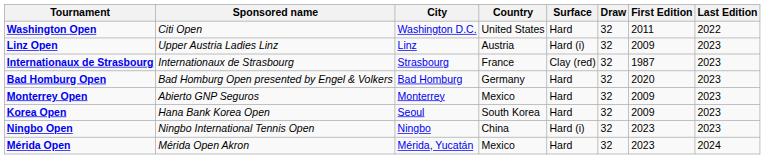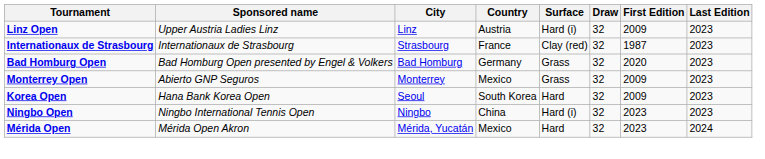 <table class="wikitable sortable" style="font-size:90%">
 <tr style="background:#efefef;">
 <th>Tournament</th>
 <th>Sponsored name</th>
 <th>City</th>
 <th>Country</th>
 <th>Surface</th>
 <th>Draw</th>
 <th>First Edition</th>
 <th>Last Edition</th>
-</tr>
-<tr>
-<td><strong><a href='#'>Washington Open</a></strong></td>
-<td><em>Citi Open</em></td>
-<td><a href='#'>Washington D.C.</a></td>
-<td> United States</td>
-<td>Hard</td>
-<td>32</td>
-<td>2011</td>
-<td>2022</td>
 </tr>
 <tr>
 <td><strong><a href='#'>Linz Open</a></strong></td>
 <td><em>Upper Austria Ladies Linz</em></td>
 <td><a href='#'>Linz</a></td>
 <td> Austria</td>
 <td>Hard (i)</td>
 <td>32</td>
 <td>2009</td>
 <td>2023</td>
 </tr>
 <tr>
 <td><strong><a href='#'>Internationaux de Strasbourg</a></strong></td>
 <td><em>Internationaux de Strasbourg</em></td>
 <td><a href='#'>Strasbourg</a></td>
 <td> France</td>
 <td>Clay (red)</td>
 <td>32</td>
 <td>1987</td>
 <td>2023</td>
 </tr>
 <tr>
 <td><strong><a href='#'>Bad Homburg Open</a></strong></td>
 <td><em>Bad Homburg Open presented by Engel & Volkers</em></td>
 <td><a href='#'>Bad Homburg</a></td>
 <td> Germany</td>
-<td>Hard</td>
+<td>Grass</td>
 <td>32</td>
 <td>2020</td>
 <td>2023</td>
 </tr>
 <tr>
 <td><strong><a href='#'>Monterrey Open</a></strong></td>
 <td><em>Abierto GNP Seguros</em></td>
 <td><a href='#'>Monterrey</a></td>
 <td> Mexico</td>
-<td>Hard</td>
+<td>Grass</td>
 <td>32</td>
 <td>2009</td>
 <td>2023</td>
 </tr>
 <tr>
 <td><strong><a href='#'>Korea Open</a></strong></td>
 <td><em>Hana Bank Korea Open</em></td>
 <td><a href='#'>Seoul</a></td>
 <td> South Korea</td>
 <td>Hard</td>
 <td>32</td>
 <td>2009</td>
 <td>2023</td>
 </tr>
 <tr>
 <td><strong><a href='#'>Ningbo Open</a></strong></td>
 <td><em>Ningbo International Tennis Open</em></td>
 <td><a href='#'>Ningbo</a></td>
 <td> China</td>
 <td>Hard (i)</td>
 <td>32</td>
 <td>2023</td>
 <td>2023</td>
 </tr>
 <tr>
 <td><strong><a href='#'>Mérida Open</a></strong></td>
 <td><em>Mérida Open Akron</em></td>
 <td><a href='#'>Mérida, Yucatán</a></td>
 <td>  Mexico</td>
 <td>Hard</td>
 <td>32</td>
 <td>2023</td>
 <td>2024</td>
 </tr>
 </table>
